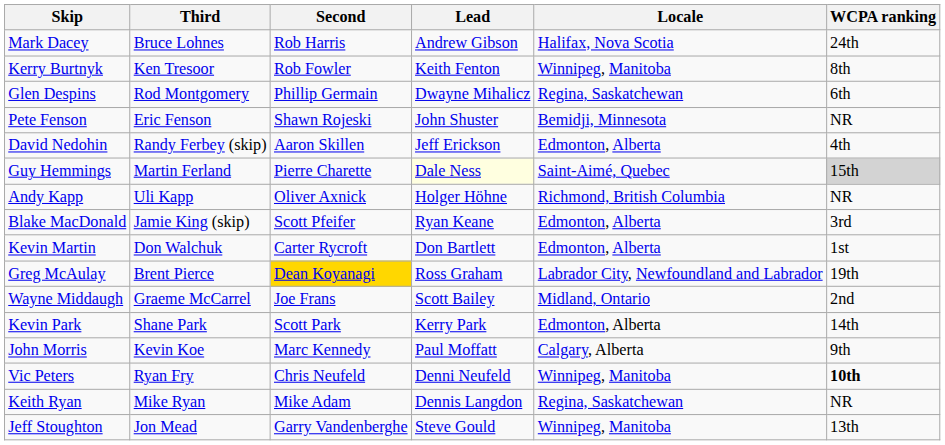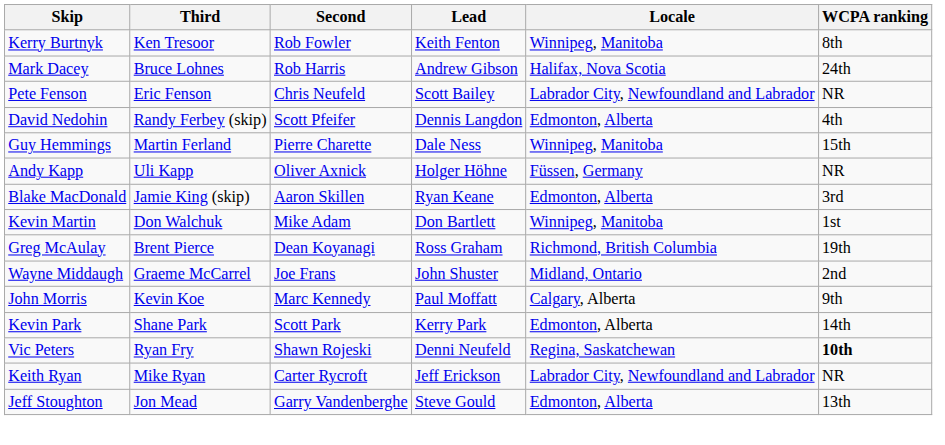 <table class="wikitable">
 <tr>
 <th>Skip</th>
 <th>Third</th>
 <th>Second</th>
 <th>Lead</th>
 <th>Locale</th>
 <th>WCPA ranking</th>
 </tr>
 <tr>
+<td><a href='#'>Kerry Burtnyk</a></td>
+<td><a href='#'>Ken Tresoor</a></td>
+<td><a href='#'>Rob Fowler</a></td>
+<td><a href='#'>Keith Fenton</a></td>
+<td> <a href='#'>Winnipeg</a>, <a href='#'>Manitoba</a></td>
+<td>8th</td>
+</tr>
+<tr>
 <td><a href='#'>Mark Dacey</a></td>
 <td><a href='#'>Bruce Lohnes</a></td>
 <td><a href='#'>Rob Harris</a></td>
 <td><a href='#'>Andrew Gibson</a></td>
 <td> <a href='#'>Halifax, Nova Scotia</a></td>
 <td>24th</td>
 </tr>
 <tr>
-<td><a href='#'>Kerry Burtnyk</a></td>
-<td><a href='#'>Ken Tresoor</a></td>
-<td><a href='#'>Rob Fowler</a></td>
-<td><a href='#'>Keith Fenton</a></td>
-<td> <a href='#'>Winnipeg</a>, <a href='#'>Manitoba</a></td>
-<td>8th</td>
-</tr>
-<tr>
-<td><a href='#'>Glen Despins</a></td>
-<td><a href='#'>Rod Montgomery</a></td>
-<td><a href='#'>Phillip Germain</a></td>
-<td><a href='#'>Dwayne Mihalicz</a></td>
-<td> <a href='#'>Regina, Saskatchewan</a></td>
-<td>6th</td>
-</tr>
-<tr>
 <td><a href='#'>Pete Fenson</a></td>
 <td><a href='#'>Eric Fenson</a></td>
-<td><a href='#'>Shawn Rojeski</a></td>
-<td><a href='#'>John Shuster</a></td>
-<td> <a href='#'>Bemidji, Minnesota</a></td>
+<td><a href='#'>Chris Neufeld</a></td>
+<td><a href='#'>Scott Bailey</a></td>
+<td> <a href='#'>Labrador City</a>, <a href='#'>Newfoundland and Labrador</a></td>
 <td>NR</td>
 </tr>
 <tr>
 <td><a href='#'>David Nedohin</a></td>
 <td><a href='#'>Randy Ferbey</a> (skip)</td>
-<td><a href='#'>Aaron Skillen</a></td>
-<td><a href='#'>Jeff Erickson</a></td>
+<td><a href='#'>Scott Pfeifer</a></td>
+<td><a href='#'>Dennis Langdon</a></td>
 <td> <a href='#'>Edmonton</a>, <a href='#'>Alberta</a></td>
 <td>4th</td>
 </tr>
 <tr>
 <td><a href='#'>Guy Hemmings</a></td>
 <td><a href='#'>Martin Ferland</a></td>
 <td><a href='#'>Pierre Charette</a></td>
-<td style="background: lightyellow;"><a href='#'>Dale Ness</a></td>
-<td> <a href='#'>Saint-Aimé, Quebec</a></td>
-<td style="background: lightgrey;">15th</td>
+<td><a href='#'>Dale Ness</a></td>
+<td> <a href='#'>Winnipeg</a>, <a href='#'>Manitoba</a></td>
+<td>15th</td>
 </tr>
 <tr>
 <td><a href='#'>Andy Kapp</a></td>
 <td><a href='#'>Uli Kapp</a></td>
 <td><a href='#'>Oliver Axnick</a></td>
 <td><a href='#'>Holger Höhne</a></td>
-<td> <a href='#'>Richmond, British Columbia</a></td>
+<td> <a href='#'>Füssen</a>, <a href='#'>Germany</a></td>
 <td>NR</td>
 </tr>
 <tr>
 <td><a href='#'>Blake MacDonald</a></td>
 <td><a href='#'>Jamie King</a> (skip)</td>
-<td><a href='#'>Scott Pfeifer</a></td>
+<td><a href='#'>Aaron Skillen</a></td>
 <td><a href='#'>Ryan Keane</a></td>
 <td> <a href='#'>Edmonton</a>, <a href='#'>Alberta</a></td>
 <td>3rd</td>
 </tr>
 <tr>
 <td><a href='#'>Kevin Martin</a></td>
 <td><a href='#'>Don Walchuk</a></td>
-<td><a href='#'>Carter Rycroft</a></td>
+<td><a href='#'>Mike Adam</a></td>
 <td><a href='#'>Don Bartlett</a></td>
-<td> <a href='#'>Edmonton</a>, <a href='#'>Alberta</a></td>
+<td> <a href='#'>Winnipeg</a>, <a href='#'>Manitoba</a></td>
 <td>1st</td>
 </tr>
 <tr>
 <td><a href='#'>Greg McAulay</a></td>
 <td><a href='#'>Brent Pierce</a></td>
-<td style="background: gold;"><a href='#'>Dean Koyanagi</a></td>
+<td><a href='#'>Dean Koyanagi</a></td>
 <td><a href='#'>Ross Graham</a></td>
-<td> <a href='#'>Labrador City</a>, <a href='#'>Newfoundland and Labrador</a></td>
+<td> <a href='#'>Richmond, British Columbia</a></td>
 <td>19th</td>
 </tr>
 <tr>
 <td><a href='#'>Wayne Middaugh</a></td>
 <td><a href='#'>Graeme McCarrel</a></td>
 <td><a href='#'>Joe Frans</a></td>
-<td><a href='#'>Scott Bailey</a></td>
+<td><a href='#'>John Shuster</a></td>
 <td> <a href='#'>Midland, Ontario</a></td>
 <td>2nd</td>
+</tr>
+<tr>
+<td><a href='#'>John Morris</a></td>
+<td><a href='#'>Kevin Koe</a></td>
+<td><a href='#'>Marc Kennedy</a></td>
+<td><a href='#'>Paul Moffatt</a></td>
+<td> <a href='#'>Calgary</a>, Alberta</td>
+<td>9th</td>
 </tr>
 <tr>
 <td><a href='#'>Kevin Park</a></td>
 <td><a href='#'>Shane Park</a></td>
 <td><a href='#'>Scott Park</a></td>
 <td><a href='#'>Kerry Park</a></td>
 <td> <a href='#'>Edmonton</a>, Alberta</td>
 <td>14th</td>
 </tr>
 <tr>
-<td><a href='#'>John Morris</a></td>
-<td><a href='#'>Kevin Koe</a></td>
-<td><a href='#'>Marc Kennedy</a></td>
-<td><a href='#'>Paul Moffatt</a></td>
-<td> <a href='#'>Calgary</a>, Alberta</td>
-<td>9th</td>
-</tr>
-<tr>
 <td><a href='#'>Vic Peters</a></td>
 <td><a href='#'>Ryan Fry</a></td>
-<td><a href='#'>Chris Neufeld</a></td>
+<td><a href='#'>Shawn Rojeski</a></td>
 <td><a href='#'>Denni Neufeld</a></td>
-<td> <a href='#'>Winnipeg</a>, <a href='#'>Manitoba</a></td>
+<td> <a href='#'>Regina, Saskatchewan</a></td>
 <td><strong>10th</strong></td>
 </tr>
 <tr>
 <td><a href='#'>Keith Ryan</a></td>
 <td><a href='#'>Mike Ryan</a></td>
-<td><a href='#'>Mike Adam</a></td>
-<td><a href='#'>Dennis Langdon</a></td>
-<td> <a href='#'>Regina, Saskatchewan</a></td>
+<td><a href='#'>Carter Rycroft</a></td>
+<td><a href='#'>Jeff Erickson</a></td>
+<td> <a href='#'>Labrador City</a>, <a href='#'>Newfoundland and Labrador</a></td>
 <td>NR</td>
 </tr>
 <tr>
 <td><a href='#'>Jeff Stoughton</a></td>
 <td><a href='#'>Jon Mead</a></td>
 <td><a href='#'>Garry Vandenberghe</a></td>
 <td><a href='#'>Steve Gould</a></td>
-<td> <a href='#'>Winnipeg</a>, <a href='#'>Manitoba</a></td>
+<td> <a href='#'>Edmonton</a>, <a href='#'>Alberta</a></td>
 <td>13th</td>
 </tr>
 </table>
